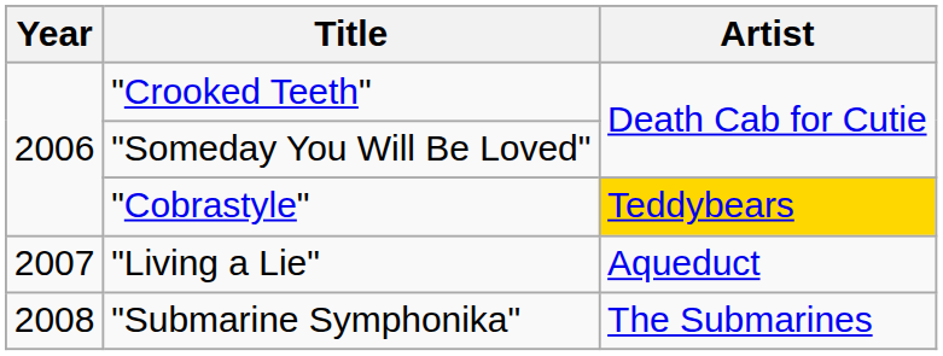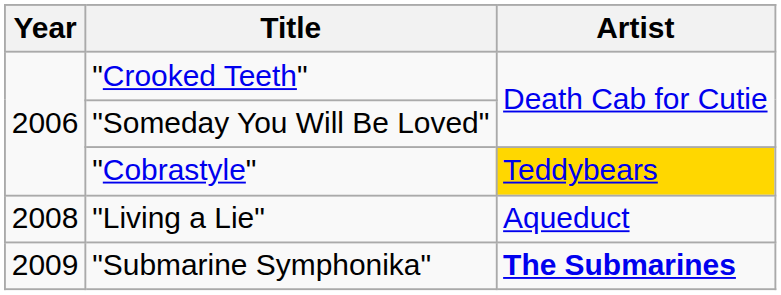 <table class="wikitable plainrowheaders">
 <tr>
 <th scope="col">Year</th>
 <th scope="col">Title</th>
 <th scope="col">Artist</th>
 </tr>
 <tr>
 <td rowspan="3">2006</td>
 <td>"<a href='#'>Crooked Teeth</a>"</td>
 <td rowspan=2><a href='#'>Death Cab for Cutie</a></td>
 </tr>
 <tr>
 <td>"Someday You Will Be Loved"</td>
 </tr>
 <tr>
 <td>"<a href='#'>Cobrastyle</a>"</td>
 <td style="background: gold;"><a href='#'>Teddybears</a></td>
 </tr>
 <tr>
-<td>2007</td>
+<td>2008</td>
 <td>"Living a Lie"</td>
 <td><a href='#'>Aqueduct</a></td>
 </tr>
 <tr>
-<td>2008</td>
+<td>2009</td>
 <td>"Submarine Symphonika"</td>
-<td><a href='#'>The Submarines</a></td>
+<td><strong><a href='#'>The Submarines</a></strong></td>
 </tr>
 </table>
